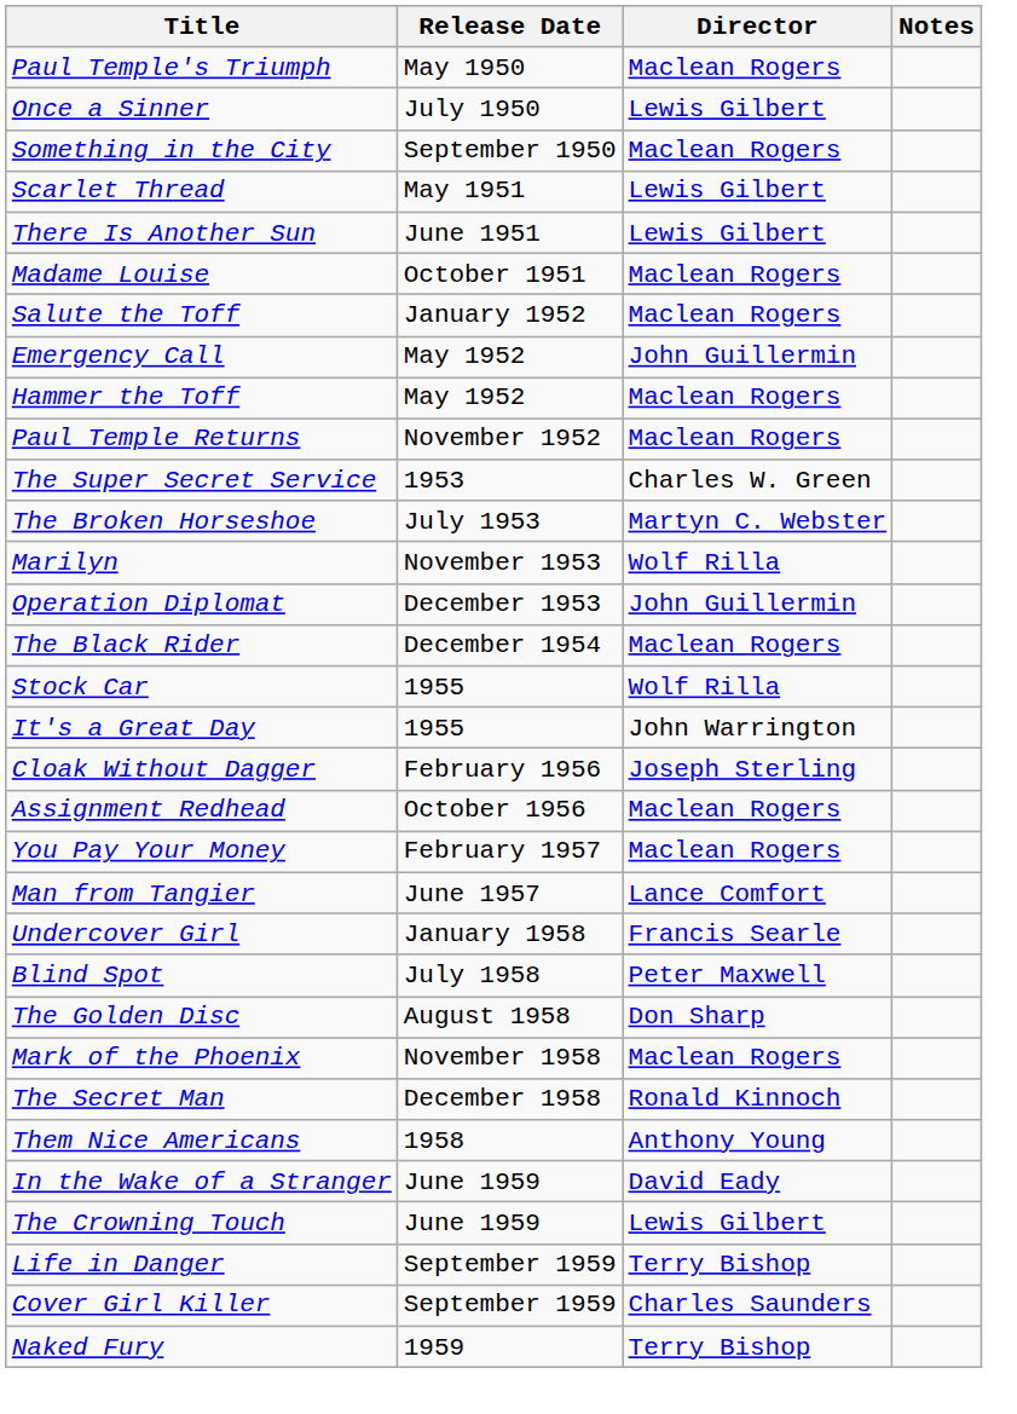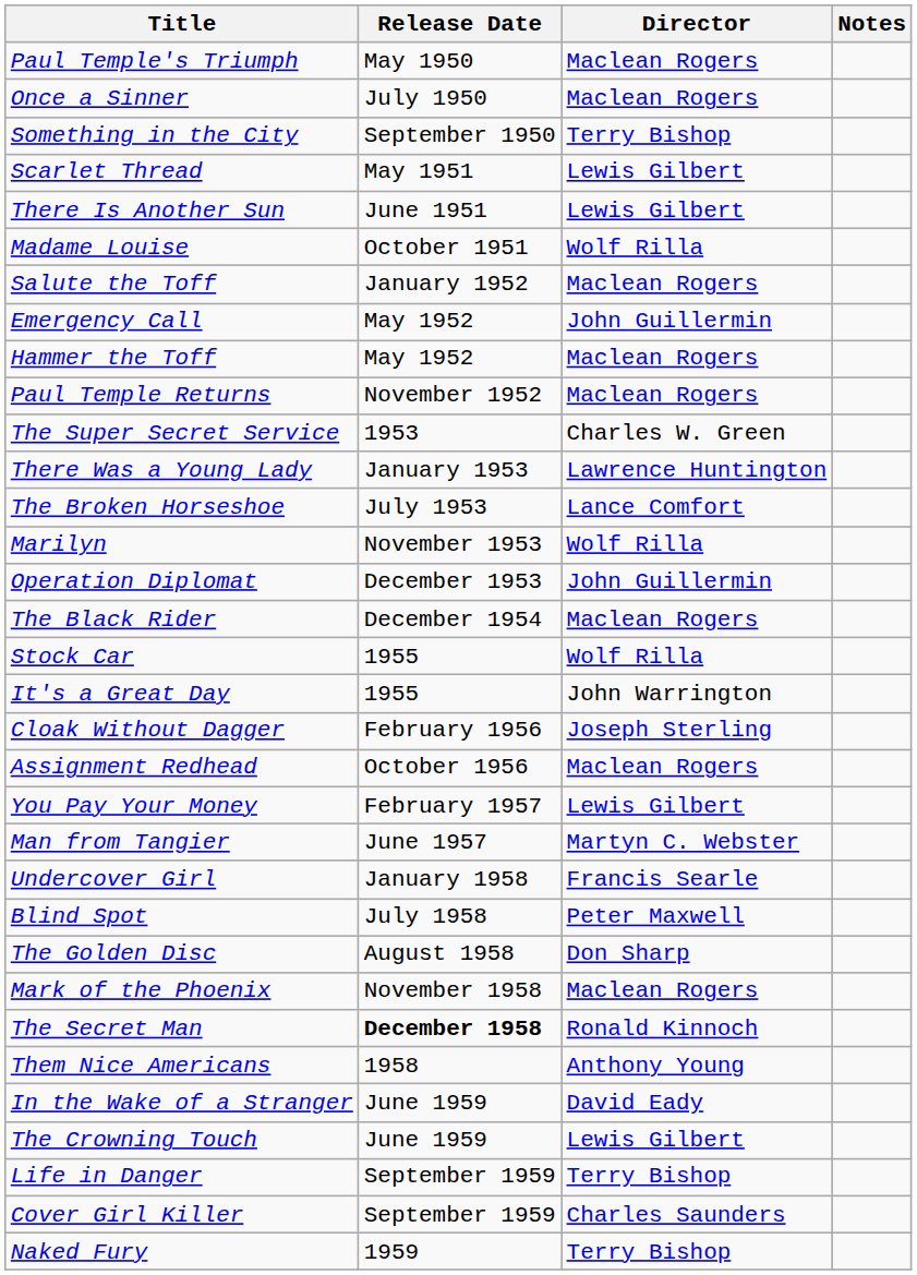 <table class="wikitable sortable">
 <tr>
 <th>Title</th>
 <th>Release Date</th>
 <th>Director</th>
 <th>Notes</th>
 </tr>
 <tr>
 <td><em><a href='#'>Paul Temple's Triumph</a></em></td>
 <td>May 1950</td>
 <td><a href='#'>Maclean Rogers</a></td>
 <td></td>
 </tr>
 <tr>
 <td><em><a href='#'>Once a Sinner</a></em></td>
 <td>July 1950</td>
-<td><a href='#'>Lewis Gilbert</a></td>
+<td><a href='#'>Maclean Rogers</a></td>
 <td></td>
 </tr>
 <tr>
 <td><em><a href='#'>Something in the City</a></em></td>
 <td>September 1950</td>
-<td><a href='#'>Maclean Rogers</a></td>
+<td><a href='#'>Terry Bishop</a></td>
 <td></td>
 </tr>
 <tr>
 <td><em><a href='#'>Scarlet Thread</a></em></td>
 <td>May 1951</td>
 <td><a href='#'>Lewis Gilbert</a></td>
 <td></td>
 </tr>
 <tr>
 <td><em><a href='#'>There Is Another Sun</a></em></td>
 <td>June 1951</td>
 <td><a href='#'>Lewis Gilbert</a></td>
 <td></td>
 </tr>
 <tr>
 <td><em><a href='#'>Madame Louise</a></em></td>
 <td>October 1951</td>
-<td><a href='#'>Maclean Rogers</a></td>
+<td><a href='#'>Wolf Rilla</a></td>
 <td></td>
 </tr>
 <tr>
 <td><em><a href='#'>Salute the Toff</a></em></td>
 <td>January 1952</td>
 <td><a href='#'>Maclean Rogers</a></td>
 <td></td>
 </tr>
 <tr>
 <td><em><a href='#'>Emergency Call</a></em></td>
 <td>May 1952</td>
 <td><a href='#'>John Guillermin</a></td>
 <td></td>
 </tr>
 <tr>
 <td><em><a href='#'>Hammer the Toff</a></em></td>
 <td>May 1952</td>
 <td><a href='#'>Maclean Rogers</a></td>
 <td></td>
 </tr>
 <tr>
 <td><em><a href='#'>Paul Temple Returns</a></em></td>
 <td>November 1952</td>
 <td><a href='#'>Maclean Rogers</a></td>
 <td></td>
 </tr>
 <tr>
 <td><em><a href='#'>The Super Secret Service</a></em></td>
 <td>1953</td>
 <td>Charles W. Green</td>
 <td></td>
 </tr>
 <tr>
+<td><em><a href='#'>There Was a Young Lady</a></em></td>
+<td>January 1953</td>
+<td><a href='#'>Lawrence Huntington</a></td>
+<td></td>
+</tr>
+<tr>
 <td><em><a href='#'>The Broken Horseshoe</a></em></td>
 <td>July 1953</td>
-<td><a href='#'>Martyn C. Webster</a></td>
+<td><a href='#'>Lance Comfort</a></td>
 <td></td>
 </tr>
 <tr>
 <td><em><a href='#'>Marilyn</a></em></td>
 <td>November 1953</td>
 <td><a href='#'>Wolf Rilla</a></td>
 <td></td>
 </tr>
 <tr>
 <td><em><a href='#'>Operation Diplomat</a></em></td>
 <td>December 1953</td>
 <td><a href='#'>John Guillermin</a></td>
 <td></td>
 </tr>
 <tr>
 <td><em><a href='#'>The Black Rider</a></em></td>
 <td>December 1954</td>
 <td><a href='#'>Maclean Rogers</a></td>
 <td></td>
 </tr>
 <tr>
 <td><em><a href='#'>Stock Car</a></em></td>
 <td>1955</td>
 <td><a href='#'>Wolf Rilla</a></td>
 <td></td>
 </tr>
 <tr>
 <td><em><a href='#'>It's a Great Day</a></em></td>
 <td>1955</td>
 <td>John Warrington</td>
 <td></td>
 </tr>
 <tr>
 <td><em><a href='#'>Cloak Without Dagger</a></em></td>
 <td>February 1956</td>
 <td><a href='#'>Joseph Sterling</a></td>
 <td></td>
 </tr>
 <tr>
 <td><em><a href='#'>Assignment Redhead</a></em></td>
 <td>October 1956</td>
 <td><a href='#'>Maclean Rogers</a></td>
 <td></td>
 </tr>
 <tr>
 <td><em><a href='#'>You Pay Your Money</a></em></td>
 <td>February 1957</td>
-<td><a href='#'>Maclean Rogers</a></td>
+<td><a href='#'>Lewis Gilbert</a></td>
 <td></td>
 </tr>
 <tr>
 <td><em><a href='#'>Man from Tangier</a></em></td>
 <td>June 1957</td>
-<td><a href='#'>Lance Comfort</a></td>
+<td><a href='#'>Martyn C. Webster</a></td>
 <td></td>
 </tr>
 <tr>
 <td><em><a href='#'>Undercover Girl</a></em></td>
 <td>January 1958</td>
 <td><a href='#'>Francis Searle </a></td>
 <td></td>
 </tr>
 <tr>
 <td><em><a href='#'>Blind Spot</a></em></td>
 <td>July 1958</td>
 <td><a href='#'>Peter Maxwell</a></td>
 <td></td>
 </tr>
 <tr>
 <td><em><a href='#'>The Golden Disc</a></em></td>
 <td>August 1958</td>
 <td><a href='#'>Don Sharp</a></td>
 <td></td>
 </tr>
 <tr>
 <td><em><a href='#'>Mark of the Phoenix</a></em></td>
 <td>November 1958</td>
 <td><a href='#'>Maclean Rogers</a></td>
 <td></td>
 </tr>
 <tr>
 <td><em><a href='#'>The Secret Man</a></em></td>
-<td>December 1958</td>
+<td><strong>December 1958</strong></td>
 <td><a href='#'>Ronald Kinnoch</a></td>
 <td></td>
 </tr>
 <tr>
 <td><em><a href='#'>Them Nice Americans</a></em></td>
 <td>1958</td>
 <td><a href='#'>Anthony Young</a></td>
 <td></td>
 </tr>
 <tr>
 <td><em><a href='#'>In the Wake of a Stranger</a></em></td>
 <td>June 1959</td>
 <td><a href='#'>David Eady</a></td>
 <td></td>
 </tr>
 <tr>
 <td><em><a href='#'>The Crowning Touch</a></em></td>
 <td>June 1959</td>
 <td><a href='#'>Lewis Gilbert</a></td>
 <td></td>
 </tr>
 <tr>
 <td><em><a href='#'>Life in Danger</a></em></td>
 <td>September 1959</td>
 <td><a href='#'>Terry Bishop</a></td>
 <td></td>
 </tr>
 <tr>
 <td><em><a href='#'>Cover Girl Killer</a></em></td>
 <td>September 1959</td>
 <td><a href='#'>Charles Saunders</a></td>
 <td></td>
 </tr>
 <tr>
 <td><em><a href='#'>Naked Fury</a></em></td>
 <td>1959</td>
 <td><a href='#'>Terry Bishop</a></td>
 <td></td>
 </tr>
 </table>
